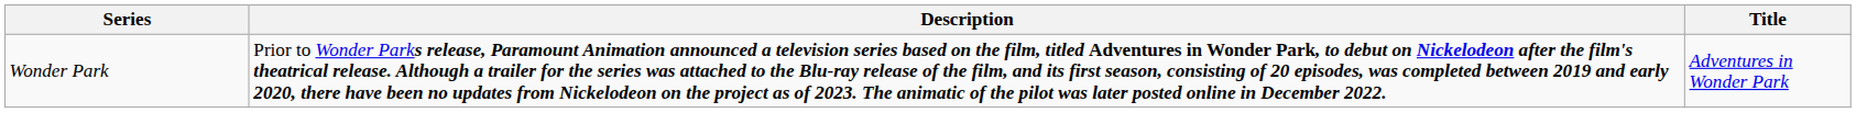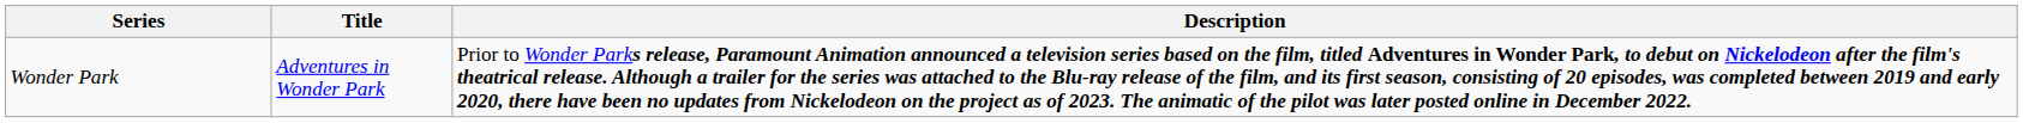 <table class="wikitable">
 <tr>
 <th style="width:150pt;">Series</th>
+<th style="width:100pt;">Title</th>
 <th>Description</th>
-<th style="width:100pt;">Title</th>
 </tr>
 <tr>
 <td><em>Wonder Park</em></td>
+<td><em><a href='#'>Adventures in Wonder Park</a></em></td>
 <td>Prior to <em><a href='#'>Wonder Park</a><strong>s release, Paramount Animation announced a television series based on the film, titled </em>Adventures in Wonder Park<em>, to debut on <a href='#'>Nickelodeon</a> after the film's theatrical release. Although a trailer for the series was attached to the Blu-ray release of the film, and its first season, consisting of 20 episodes, was completed between 2019 and early 2020, there have been no updates from Nickelodeon on the project as of 2023. The animatic of the pilot was later posted online in December 2022.</td>
-<td><em><a href='#'>Adventures in Wonder Park</a></em></td>
 </tr>
 </table>
